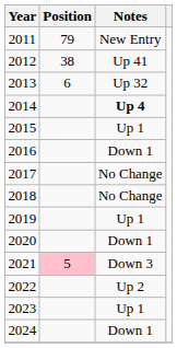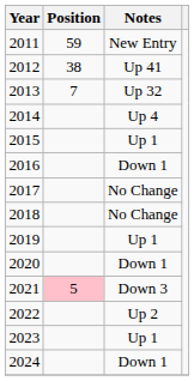 <table class="wikitable plainrowheaders" style="text-align:center;">
 <tr>
 <th>Year</th>
 <th>Position</th>
 <th>Notes</th>
 <th></th>
 </tr>
 <tr>
 <td>2011</td>
-<td>79</td>
+<td>59</td>
 <td>New Entry</td>
 <td rowspan="14"></td>
 </tr>
 <tr>
 <td>2012</td>
 <td>38</td>
 <td>Up 41</td>
 </tr>
 <tr>
 <td>2013</td>
-<td>6</td>
+<td>7</td>
 <td>Up 32</td>
 </tr>
 <tr>
 <td>2014</td>
 <td></td>
-<td><strong>Up 4</strong></td>
+<td>Up 4</td>
 </tr>
 <tr>
 <td>2015</td>
 <td></td>
 <td>Up 1</td>
 </tr>
 <tr>
 <td>2016</td>
 <td></td>
 <td>Down 1</td>
 </tr>
 <tr>
 <td>2017</td>
 <td></td>
 <td>No Change</td>
 </tr>
 <tr>
 <td>2018</td>
 <td></td>
 <td>No Change</td>
 </tr>
 <tr>
 <td>2019</td>
 <td></td>
 <td>Up 1</td>
 </tr>
 <tr>
 <td>2020</td>
 <td></td>
 <td>Down 1</td>
 </tr>
 <tr>
 <td>2021</td>
 <td style="background: pink;">5</td>
 <td>Down 3</td>
 </tr>
 <tr>
 <td>2022</td>
 <td></td>
 <td>Up 2</td>
 </tr>
 <tr>
 <td>2023</td>
 <td></td>
 <td>Up 1</td>
 </tr>
 <tr>
 <td>2024</td>
 <td></td>
 <td>Down 1</td>
 </tr>
 <tr>
 </tr>
 </table>
